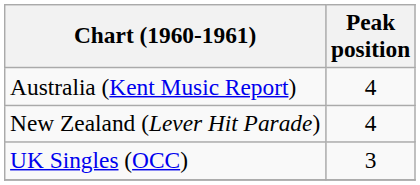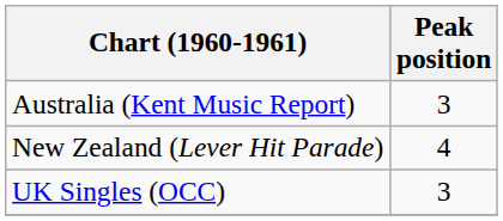 <table class="wikitable sortable">
 <tr>
 <th>Chart (1960-1961)</th>
 <th>Peak<br>position</th>
 </tr>
 <tr>
 <td>Australia (<a href='#'>Kent Music Report</a>)</td>
-<td style="text-align:center;">4</td>
+<td style="text-align:center;">3</td>
 </tr>
 <tr>
 <td>New Zealand (<em>Lever Hit Parade</em>)</td>
 <td style="text-align:center;">4</td>
 </tr>
 <tr>
 <td><a href='#'>UK Singles</a> (<a href='#'>OCC</a>)</td>
 <td style="text-align:center;">3</td>
 </tr>
 <tr>
 </tr>
 </table>
